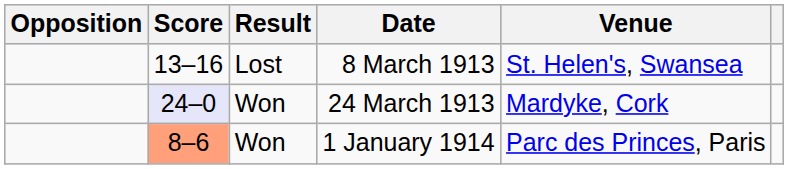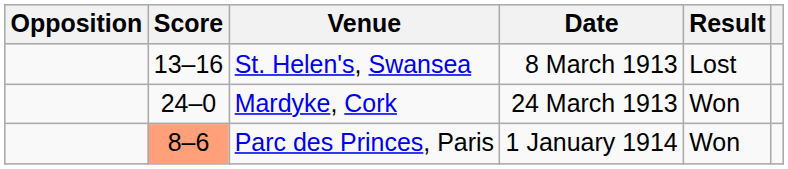 <table class="wikitable sortable">
 <tr>
 <th>Opposition</th>
 <th>Score</th>
+<th>Venue</th>
+<th>Date</th>
 <th>Result</th>
-<th>Date</th>
-<th>Venue</th>
 <th scope="col" class="unsortable"></th>
 </tr>
 <tr>
 <td></td>
 <td align="center">13–16</td>
+<td><a href='#'>St. Helen's</a>, <a href='#'>Swansea</a></td>
+<td align=right>8 March 1913</td>
 <td>Lost</td>
-<td align=right>8 March 1913</td>
-<td><a href='#'>St. Helen's</a>, <a href='#'>Swansea</a></td>
 <td></td>
 </tr>
 <tr>
 <td></td>
-<td align="center" style="background: lavender;">24–0</td>
+<td align="center">24–0</td>
+<td><a href='#'>Mardyke</a>, <a href='#'>Cork</a></td>
+<td align=right>24 March 1913</td>
 <td>Won</td>
-<td align=right>24 March 1913</td>
-<td><a href='#'>Mardyke</a>, <a href='#'>Cork</a></td>
 <td></td>
 </tr>
 <tr>
 <td></td>
 <td align="center" style="background: lightsalmon;">8–6</td>
+<td><a href='#'>Parc des Princes</a>, Paris</td>
+<td align=right>1 January 1914</td>
 <td>Won</td>
-<td align=right>1 January 1914</td>
-<td><a href='#'>Parc des Princes</a>, Paris</td>
 <td></td>
 </tr>
 </table>
